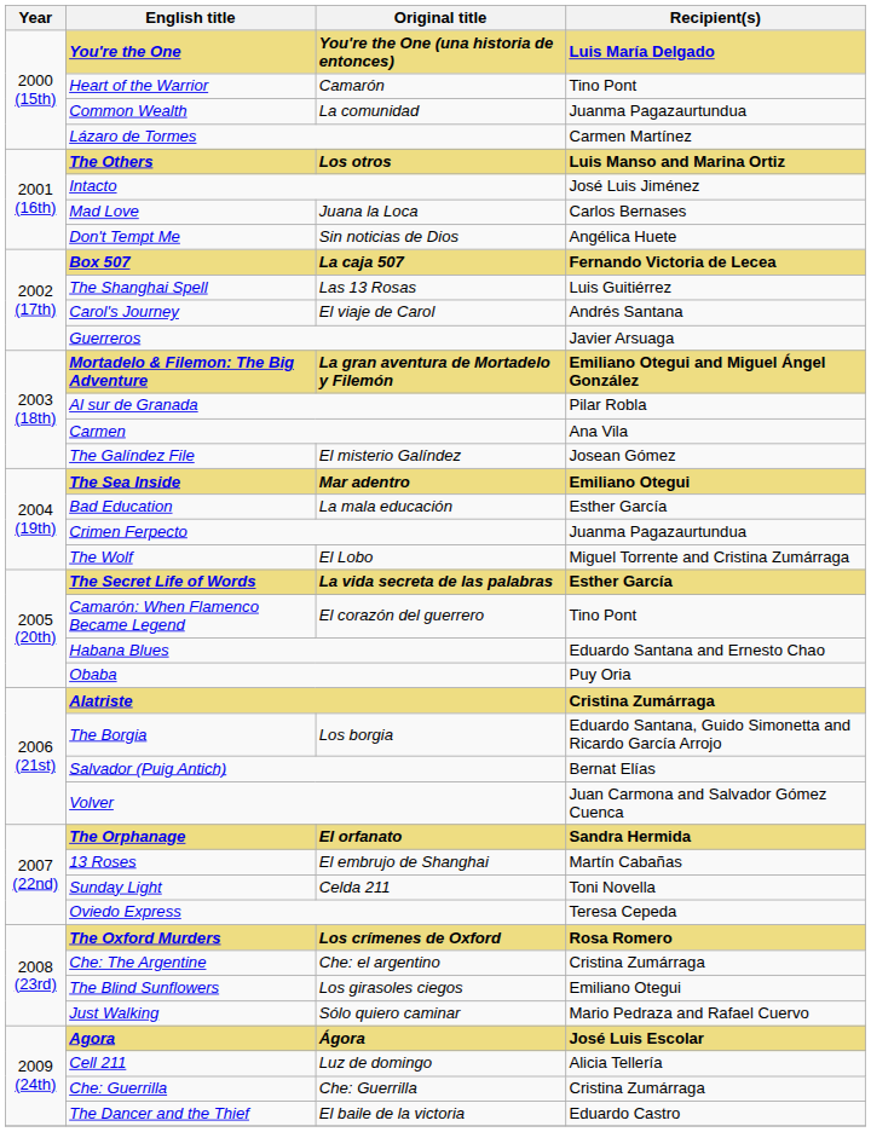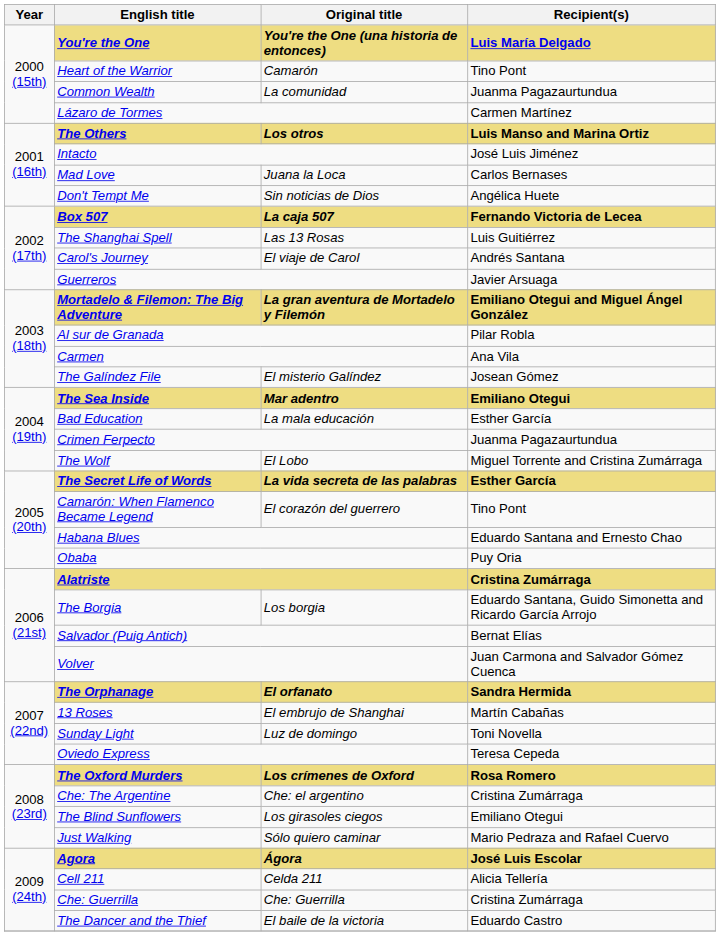 <table class="wikitable sortable" style="text-align:left;"style="width:95%">
 <tr>
 <th scope="col" style="width:5%;">Year</th>
 <th scope="col" style="width:25%;">English title</th>
 <th scope="col" style="width:25%;">Original title</th>
 <th scope="col" style="width:30%;">Recipient(s)</th>
 </tr>
 <tr>
 <td rowspan="4" style="text-align:center;">2000<br><a href='#'>(15th)</a></td>
 <td style="background:#eedd82;"><strong><em><a href='#'>You're the One</a></em></strong></td>
 <td style="background:#eedd82;"><strong><em>You're the One (una historia de entonces)</em></strong></td>
 <td style="background:#eedd82;"><strong><a href='#'>Luis María Delgado</a></strong></td>
 </tr>
 <tr>
 <td><em><a href='#'>Heart of the Warrior</a></em></td>
 <td><em>Camarón</em></td>
 <td>Tino Pont</td>
 </tr>
 <tr>
 <td><em><a href='#'>Common Wealth</a></em></td>
 <td><em>La comunidad</em></td>
 <td>Juanma Pagazaurtundua</td>
 </tr>
 <tr>
 <td colspan="2"><em><a href='#'>Lázaro de Tormes</a></em></td>
 <td>Carmen Martínez</td>
 </tr>
 <tr>
 <td rowspan="4" style="text-align:center;">2001<br><a href='#'>(16th)</a></td>
 <td style="background:#eedd82;"><strong><em><a href='#'>The Others</a></em></strong></td>
 <td style="background:#eedd82;"><strong><em>Los otros</em></strong></td>
 <td style="background:#eedd82;"><strong>Luis Manso and Marina Ortiz</strong></td>
 </tr>
 <tr>
 <td colspan="2"><em><a href='#'>Intacto</a></em></td>
 <td>José Luis Jiménez</td>
 </tr>
 <tr>
 <td><em><a href='#'>Mad Love</a></em></td>
 <td><em>Juana la Loca</em></td>
 <td>Carlos Bernases</td>
 </tr>
 <tr>
 <td><em><a href='#'>Don't Tempt Me</a></em></td>
 <td><em>Sin noticias de Dios</em></td>
 <td>Angélica Huete</td>
 </tr>
 <tr>
 <td rowspan="4" style="text-align:center;">2002<br><a href='#'>(17th)</a></td>
 <td style="background:#eedd82;"><strong><em><a href='#'>Box 507</a></em></strong></td>
 <td style="background:#eedd82;"><strong><em>La caja 507</em></strong></td>
 <td style="background:#eedd82;"><strong>Fernando Victoria de Lecea</strong></td>
 </tr>
 <tr>
 <td><em><a href='#'>The Shanghai Spell</a></em></td>
 <td><em>Las 13 Rosas</em></td>
 <td>Luis Guitiérrez</td>
 </tr>
 <tr>
 <td><em><a href='#'>Carol's Journey</a></em></td>
 <td><em>El viaje de Carol</em></td>
 <td>Andrés Santana</td>
 </tr>
 <tr>
 <td colspan="2"><em><a href='#'>Guerreros</a></em></td>
 <td>Javier Arsuaga</td>
 </tr>
 <tr>
 <td rowspan="4" style="text-align:center;">2003<br><a href='#'>(18th)</a></td>
 <td style="background:#eedd82;"><strong><em><a href='#'>Mortadelo & Filemon: The Big Adventure</a></em></strong></td>
 <td style="background:#eedd82;"><strong><em>La gran aventura de Mortadelo y Filemón</em></strong></td>
 <td style="background:#eedd82;"><strong>Emiliano Otegui and Miguel Ángel González</strong></td>
 </tr>
 <tr>
 <td colspan="2"><em><a href='#'>Al sur de Granada</a></em></td>
 <td>Pilar Robla</td>
 </tr>
 <tr>
 <td colspan="2"><em><a href='#'>Carmen</a></em></td>
 <td>Ana Vila</td>
 </tr>
 <tr>
 <td><em><a href='#'>The Galíndez File</a></em></td>
 <td><em>El misterio Galíndez</em></td>
 <td>Josean Gómez</td>
 </tr>
 <tr>
 <td rowspan="4" style="text-align:center;">2004<br><a href='#'>(19th)</a></td>
 <td style="background:#eedd82;"><strong><em><a href='#'>The Sea Inside</a></em></strong></td>
 <td style="background:#eedd82;"><strong><em>Mar adentro</em></strong></td>
 <td style="background:#eedd82;"><strong>Emiliano Otegui</strong></td>
 </tr>
 <tr>
 <td><em><a href='#'>Bad Education</a></em></td>
 <td><em>La mala educación</em></td>
 <td>Esther García</td>
 </tr>
 <tr>
 <td colspan="2"><em><a href='#'>Crimen Ferpecto</a></em></td>
 <td>Juanma Pagazaurtundua</td>
 </tr>
 <tr>
 <td><em><a href='#'>The Wolf</a></em></td>
 <td><em>El Lobo</em></td>
 <td>Miguel Torrente and Cristina Zumárraga</td>
 </tr>
 <tr>
 <td rowspan="4" style="text-align:center;">2005<br><a href='#'>(20th)</a></td>
 <td style="background:#eedd82;"><strong><em><a href='#'>The Secret Life of Words</a></em></strong></td>
 <td style="background:#eedd82;"><strong><em>La vida secreta de las palabras</em></strong></td>
 <td style="background:#eedd82;"><strong>Esther García</strong></td>
 </tr>
 <tr>
 <td><em><a href='#'>Camarón: When Flamenco Became Legend</a></em></td>
 <td><em>El corazón del guerrero</em></td>
 <td>Tino Pont</td>
 </tr>
 <tr>
 <td colspan="2"><em><a href='#'>Habana Blues</a></em></td>
 <td>Eduardo Santana and Ernesto Chao</td>
 </tr>
 <tr>
 <td colspan="2"><em><a href='#'>Obaba</a></em></td>
 <td>Puy Oria</td>
 </tr>
 <tr>
 <td rowspan="4" style="text-align:center;">2006<br><a href='#'>(21st)</a></td>
 <td colspan="2" style="background:#eedd82;"><strong><em><a href='#'>Alatriste</a></em></strong></td>
 <td style="background:#eedd82;"><strong>Cristina Zumárraga</strong></td>
 </tr>
 <tr>
 <td><em><a href='#'>The Borgia</a></em></td>
 <td><em>Los borgia</em></td>
 <td>Eduardo Santana, Guido Simonetta and Ricardo García Arrojo</td>
 </tr>
 <tr>
 <td colspan="2"><em><a href='#'>Salvador (Puig Antich)</a></em></td>
 <td>Bernat Elías</td>
 </tr>
 <tr>
 <td colspan="2"><em><a href='#'>Volver</a></em></td>
 <td>Juan Carmona and Salvador Gómez Cuenca</td>
 </tr>
 <tr>
 <td rowspan="4" style="text-align:center;">2007<br><a href='#'>(22nd)</a></td>
 <td style="background:#eedd82;"><strong><em><a href='#'>The Orphanage</a></em></strong></td>
 <td style="background:#eedd82;"><strong><em>El orfanato</em></strong></td>
 <td style="background:#eedd82;"><strong>Sandra Hermida</strong></td>
 </tr>
 <tr>
 <td><em><a href='#'>13 Roses</a></em></td>
 <td><em>El embrujo de Shanghai</em></td>
 <td>Martín Cabañas</td>
 </tr>
 <tr>
 <td><em><a href='#'>Sunday Light</a></em></td>
-<td><em>Celda 211</em></td>
+<td><em>Luz de domingo</em></td>
 <td>Toni Novella</td>
 </tr>
 <tr>
 <td colspan="2"><em><a href='#'>Oviedo Express</a></em></td>
 <td>Teresa Cepeda</td>
 </tr>
 <tr>
 <td rowspan="4" style="text-align:center;">2008<br><a href='#'>(23rd)</a></td>
 <td style="background:#eedd82;"><strong><em><a href='#'>The Oxford Murders</a></em></strong></td>
 <td style="background:#eedd82;"><strong><em>Los crímenes de Oxford</em></strong></td>
 <td style="background:#eedd82;"><strong>Rosa Romero</strong></td>
 </tr>
 <tr>
 <td><em><a href='#'>Che: The Argentine</a></em></td>
 <td><em>Che: el argentino</em></td>
 <td>Cristina Zumárraga</td>
 </tr>
 <tr>
 <td><em><a href='#'>The Blind Sunflowers</a></em></td>
 <td><em>Los girasoles ciegos</em></td>
 <td>Emiliano Otegui</td>
 </tr>
 <tr>
 <td><em><a href='#'>Just Walking</a></em></td>
 <td><em>Sólo quiero caminar</em></td>
 <td>Mario Pedraza and Rafael Cuervo</td>
 </tr>
 <tr>
 <td rowspan="4" style="text-align:center;">2009<br><a href='#'>(24th)</a></td>
 <td style="background:#eedd82;"><strong><em><a href='#'>Agora</a></em></strong></td>
 <td style="background:#eedd82;"><strong><em>Ágora</em></strong></td>
 <td style="background:#eedd82;"><strong>José Luis Escolar</strong></td>
 </tr>
 <tr>
 <td><em><a href='#'>Cell 211</a></em></td>
-<td><em>Luz de domingo</em></td>
+<td><em>Celda 211</em></td>
 <td>Alicia Tellería</td>
 </tr>
 <tr>
 <td><em><a href='#'>Che: Guerrilla</a></em></td>
 <td><em>Che: Guerrilla</em></td>
 <td>Cristina Zumárraga</td>
 </tr>
 <tr>
 <td><em><a href='#'>The Dancer and the Thief</a></em></td>
 <td><em>El baile de la victoria</em></td>
 <td>Eduardo Castro</td>
 </tr>
 <tr>
 </tr>
 </table>
